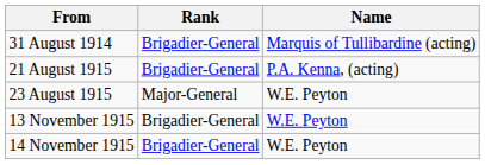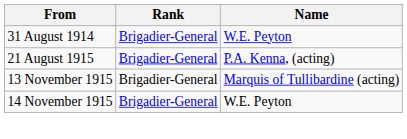 <table class="wikitable">
 <tr>
 <th>From</th>
 <th>Rank</th>
 <th>Name</th>
 </tr>
 <tr>
 <td>31 August 1914</td>
 <td><a href='#'>Brigadier-General</a></td>
-<td><a href='#'>Marquis of Tullibardine</a> (acting)</td>
+<td><a href='#'>W.E. Peyton</a></td>
 </tr>
 <tr>
 <td>21 August 1915</td>
 <td><a href='#'>Brigadier-General</a></td>
 <td><a href='#'>P.A. Kenna</a>,  (acting)</td>
 </tr>
 <tr>
-<td>23 August 1915</td>
-<td>Major-General</td>
-<td>W.E. Peyton</td>
-</tr>
-<tr>
 <td>13 November 1915</td>
 <td>Brigadier-General</td>
-<td><a href='#'>W.E. Peyton</a></td>
+<td><a href='#'>Marquis of Tullibardine</a> (acting)</td>
 </tr>
 <tr>
 <td>14 November 1915</td>
 <td><a href='#'>Brigadier-General</a></td>
 <td>W.E. Peyton</td>
 </tr>
 </table>
